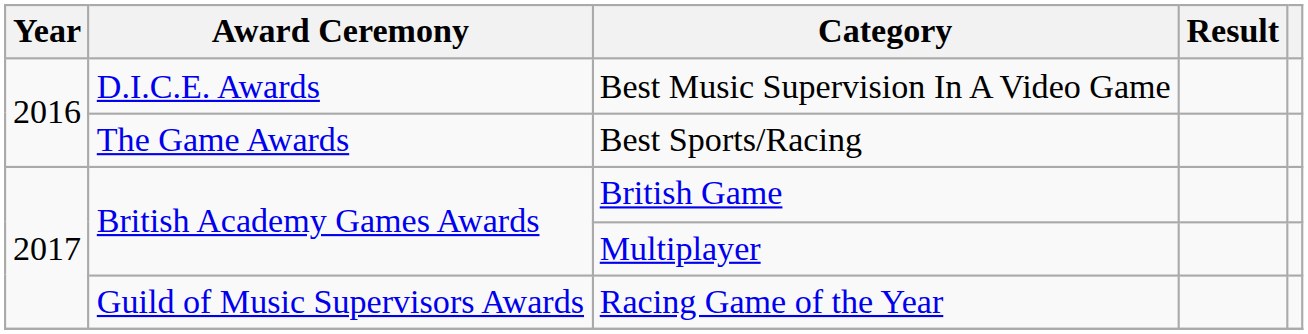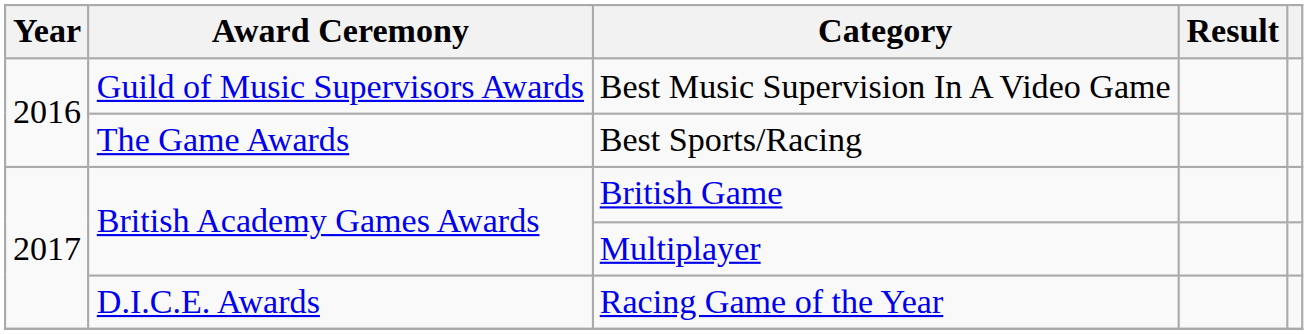 <table class="wikitable plainrowheaders sortable" width="auto">
 <tr>
 <th scope="col">Year</th>
 <th scope="col">Award Ceremony</th>
 <th scope="col">Category</th>
 <th scope="col">Result</th>
 <th scope="col" class="unsortable"></th>
 </tr>
 <tr>
 <td rowspan="2" style="text-align:center;">2016</td>
-<td rowspan="1"><a href='#'>D.I.C.E. Awards</a></td>
+<td rowspan="1"><a href='#'>Guild of Music Supervisors Awards</a></td>
 <td>Best Music Supervision In A Video Game</td>
 <td></td>
 <td rowspan="1" style="text-align:center;"></td>
 </tr>
 <tr>
 <td rowspan="1"><a href='#'>The Game Awards</a></td>
 <td>Best Sports/Racing</td>
 <td></td>
 <td rowspan="1" style="text-align:center;"></td>
 </tr>
 <tr>
 <td rowspan="3" style="text-align:center;">2017</td>
 <td rowspan="2"><a href='#'>British Academy Games Awards</a></td>
 <td><a href='#'>British Game</a></td>
 <td></td>
 <td rowspan="1" style="text-align:center;"></td>
 </tr>
 <tr>
 <td><a href='#'>Multiplayer</a></td>
 <td></td>
 <td rowspan="1" style="text-align:center;"></td>
 </tr>
 <tr>
-<td rowspan="1"><a href='#'>Guild of Music Supervisors Awards</a></td>
+<td rowspan="1"><a href='#'>D.I.C.E. Awards</a></td>
 <td><a href='#'>Racing Game of the Year</a></td>
 <td></td>
 <td rowspan="1" style="text-align:center;"></td>
 </tr>
 <tr>
 </tr>
 </table>
